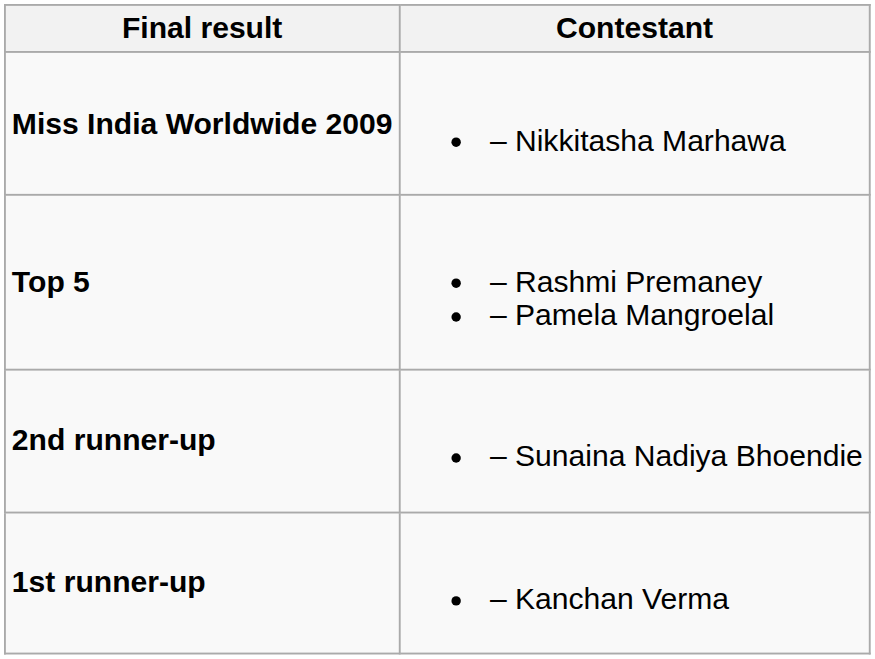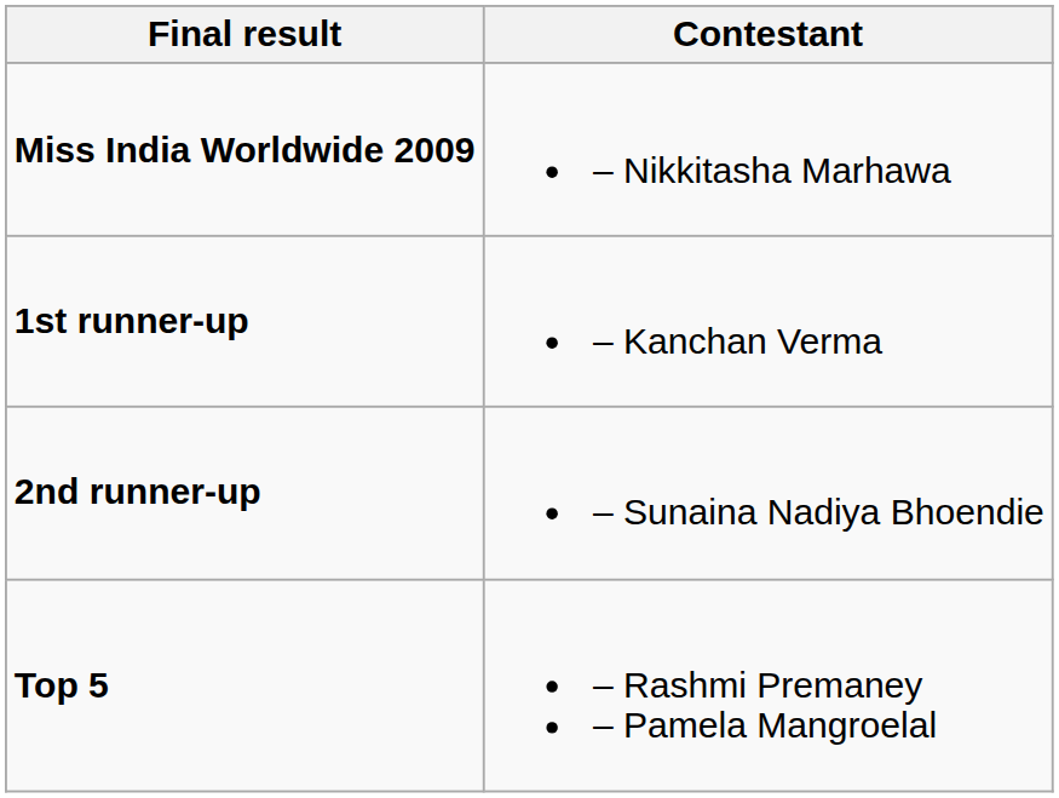 <table class="wikitable">
 <tr>
 <th>Final result</th>
 <th>Contestant</th>
 </tr>
 <tr>
 <td><strong>Miss India Worldwide 2009</strong></td>
 <td><br><ul><li><strong></strong> – Nikkitasha Marhawa</li></ul></td>
 </tr>
 <tr>
-<td><strong>Top 5</strong></td>
-<td><br><ul><li><strong></strong> – Rashmi Premaney</li><li><strong></strong> – Pamela Mangroelal</li></ul></td>
+<td><strong>1st runner-up</strong></td>
+<td><br><ul><li><strong></strong> – Kanchan Verma</li></ul></td>
 </tr>
 <tr>
 <td><strong>2nd runner-up</strong></td>
 <td><br><ul><li><strong></strong> – Sunaina Nadiya Bhoendie</li></ul></td>
 </tr>
 <tr>
-<td><strong>1st runner-up</strong></td>
-<td><br><ul><li><strong></strong> – Kanchan Verma</li></ul></td>
+<td><strong>Top 5</strong></td>
+<td><br><ul><li><strong></strong> – Rashmi Premaney</li><li><strong></strong> – Pamela Mangroelal</li></ul></td>
 </tr>
 </table>
